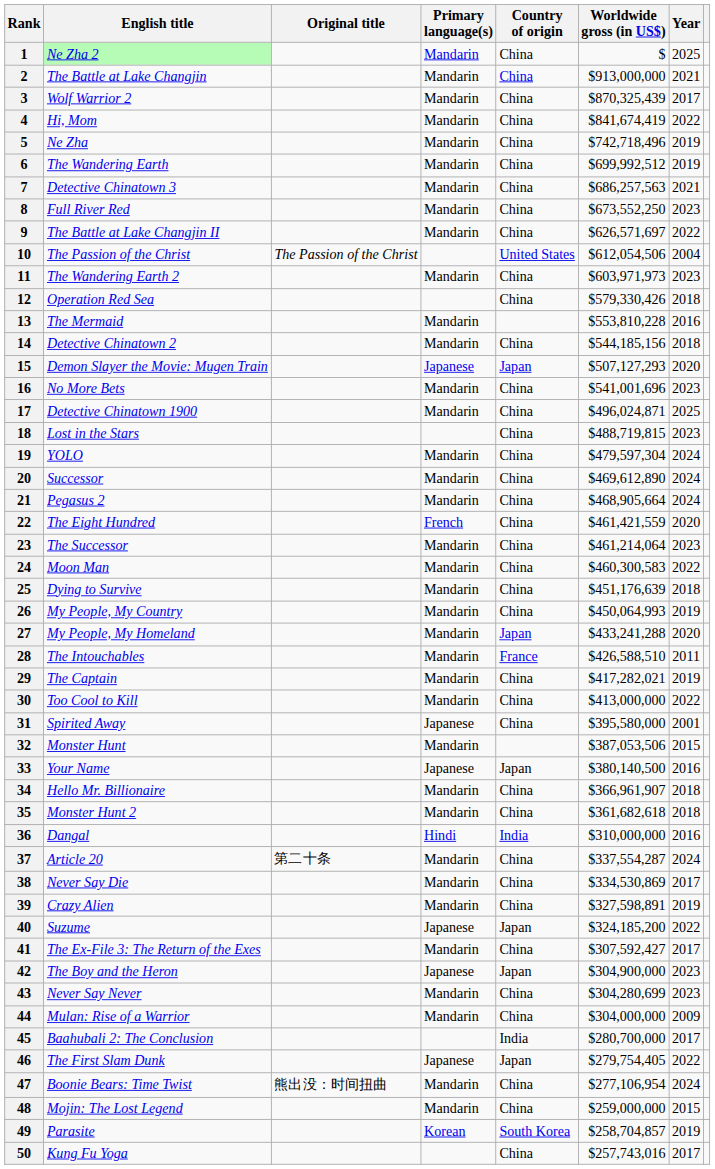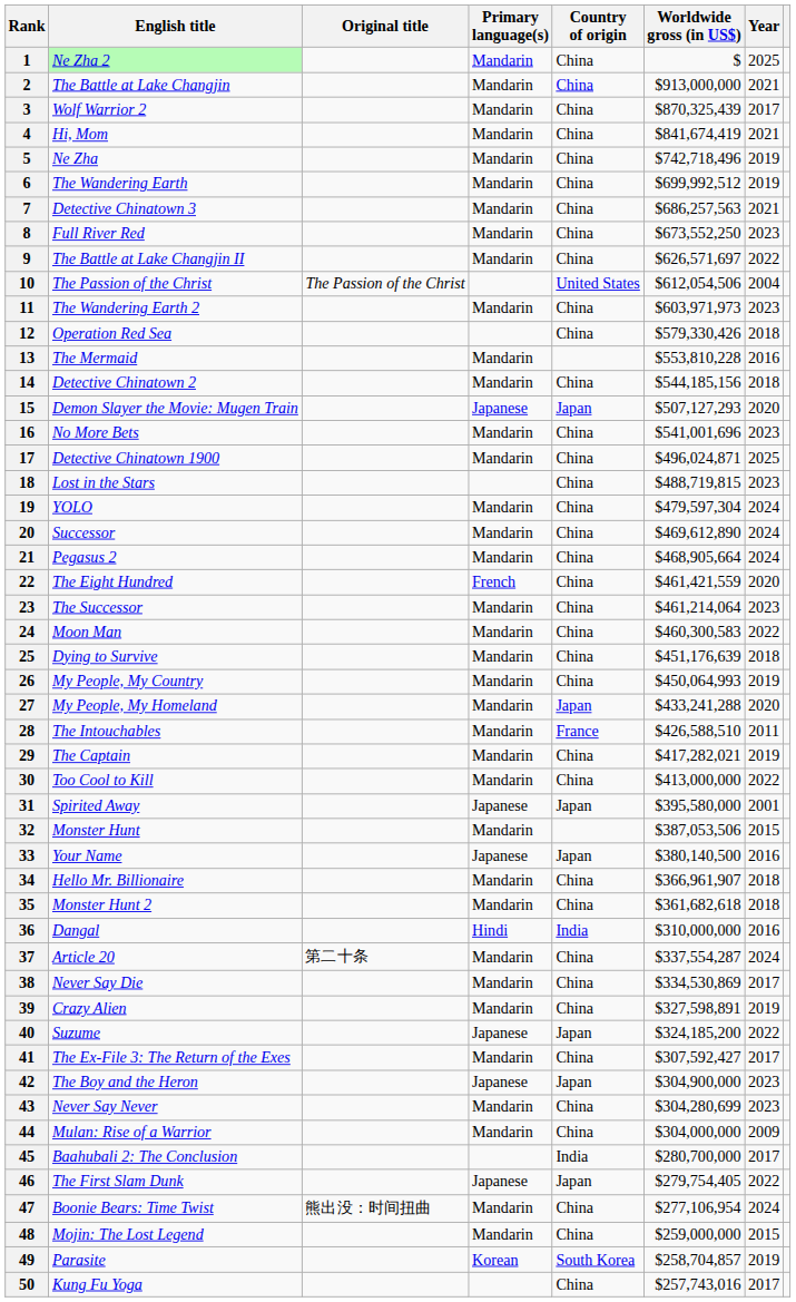 <table class="wikitable sortable" style="margin:auto;">
 <tr>
 <th>Rank</th>
 <th>English title</th>
 <th>Original title</th>
 <th>Primary<br>language(s)</th>
 <th>Country<br>of origin</th>
 <th>Worldwide<br>gross (in <a href='#'>US$</a>)</th>
 <th>Year</th>
 <th scope="col" class="unsortable"></th>
 </tr>
 <tr>
 <th>1</th>
 <td style="background:#b6fcb6;"><em><a href='#'>Ne Zha 2</a></em> </td>
 <td></td>
 <td><a href='#'>Mandarin</a></td>
 <td>China</td>
 <td style="text-align:right;">$</td>
 <td style="text-align:center;">2025</td>
 <td></td>
 </tr>
 <tr>
 <th>2</th>
 <td><em><a href='#'>The Battle at Lake Changjin</a></em></td>
 <td></td>
 <td>Mandarin</td>
 <td><a href='#'>China</a></td>
 <td style="text-align:right;">$913,000,000</td>
 <td style="text-align:center;">2021</td>
 <td></td>
 </tr>
 <tr>
 <th>3</th>
 <td><em><a href='#'>Wolf Warrior 2</a></em></td>
 <td></td>
 <td>Mandarin</td>
 <td>China</td>
 <td style="text-align:right;">$870,325,439</td>
 <td style="text-align:center;">2017</td>
 <td></td>
 </tr>
 <tr>
 <th>4</th>
 <td><em><a href='#'>Hi, Mom</a></em></td>
 <td></td>
 <td>Mandarin</td>
 <td>China</td>
 <td style="text-align:right;">$841,674,419</td>
-<td style="text-align:center;">2022</td>
+<td style="text-align:center;">2021</td>
 <td></td>
 </tr>
 <tr>
 <th>5</th>
 <td><em><a href='#'>Ne Zha</a></em></td>
 <td></td>
 <td>Mandarin</td>
 <td>China</td>
 <td style="text-align:right;">$742,718,496</td>
 <td style="text-align:center;">2019</td>
 <td></td>
 </tr>
 <tr>
 <th>6</th>
 <td><em><a href='#'>The Wandering Earth</a></em></td>
 <td></td>
 <td>Mandarin</td>
 <td>China</td>
 <td style="text-align:right;">$699,992,512</td>
 <td style="text-align:center;">2019</td>
 <td></td>
 </tr>
 <tr>
 <th>7</th>
 <td><em><a href='#'>Detective Chinatown 3</a></em></td>
 <td></td>
 <td>Mandarin</td>
 <td>China</td>
 <td style="text-align:right;">$686,257,563</td>
 <td style="text-align:center;">2021</td>
 <td></td>
 </tr>
 <tr>
 <th>8</th>
 <td><em><a href='#'>Full River Red</a></em></td>
 <td></td>
 <td>Mandarin</td>
 <td>China</td>
 <td style="text-align:right;">$673,552,250</td>
 <td style="text-align:center;">2023</td>
 <td></td>
 </tr>
 <tr>
 <th>9</th>
 <td><em><a href='#'>The Battle at Lake Changjin II</a></em></td>
 <td></td>
 <td>Mandarin</td>
 <td>China</td>
 <td style="text-align:right;">$626,571,697</td>
 <td style="text-align:center;">2022</td>
 <td></td>
 </tr>
 <tr>
 <th>10</th>
 <td><em><a href='#'>The Passion of the Christ</a></em></td>
 <td><em>The Passion of the Christ</em></td>
 <td></td>
 <td><a href='#'>United States</a></td>
 <td style="text-align:right;">$612,054,506</td>
 <td style="text-align:center;">2004</td>
 <td></td>
 </tr>
 <tr>
 <th>11</th>
 <td><em><a href='#'>The Wandering Earth 2</a></em></td>
 <td></td>
 <td>Mandarin</td>
 <td>China</td>
 <td style="text-align:right;">$603,971,973</td>
 <td style="text-align:center;">2023</td>
 <td></td>
 </tr>
 <tr>
 <th>12</th>
 <td><em><a href='#'>Operation Red Sea</a></em></td>
 <td></td>
 <td></td>
 <td>China</td>
 <td style="text-align:right;">$579,330,426</td>
 <td style="text-align:center;">2018</td>
 <td></td>
 </tr>
 <tr>
 <th>13</th>
 <td><em><a href='#'>The Mermaid</a></em></td>
 <td></td>
 <td>Mandarin</td>
 <td></td>
 <td style="text-align:right;">$553,810,228</td>
 <td style="text-align:center;">2016</td>
 <td></td>
 </tr>
 <tr>
 <th>14</th>
 <td><em><a href='#'>Detective Chinatown 2</a></em></td>
 <td></td>
 <td>Mandarin</td>
 <td>China</td>
 <td style="text-align:right;">$544,185,156</td>
 <td style="text-align:center;">2018</td>
 <td></td>
 </tr>
 <tr>
 <th>15</th>
 <td><em><a href='#'>Demon Slayer the Movie: Mugen Train</a></em></td>
 <td></td>
 <td><a href='#'>Japanese</a></td>
 <td><a href='#'>Japan</a></td>
 <td style="text-align:right;">$507,127,293</td>
 <td style="text-align:center;">2020</td>
 <td></td>
 </tr>
 <tr>
 <th>16</th>
 <td><em><a href='#'>No More Bets</a></em></td>
 <td></td>
 <td>Mandarin</td>
 <td>China</td>
 <td style="text-align:right;">$541,001,696</td>
 <td style="text-align:center;">2023</td>
 <td></td>
 </tr>
 <tr>
 <th>17</th>
 <td><em><a href='#'>Detective Chinatown 1900</a></em></td>
 <td></td>
 <td>Mandarin</td>
 <td>China</td>
 <td style="text-align:right;">$496,024,871</td>
 <td style="text-align:center;">2025</td>
 <td></td>
 </tr>
 <tr>
 <th>18</th>
 <td><em><a href='#'>Lost in the Stars</a></em></td>
 <td></td>
 <td></td>
 <td>China</td>
 <td style="text-align:right;">$488,719,815</td>
 <td style="text-align:center;">2023</td>
 <td></td>
 </tr>
 <tr>
 <th>19</th>
 <td><em><a href='#'>YOLO</a></em></td>
 <td></td>
 <td>Mandarin</td>
 <td>China</td>
 <td style="text-align:right;">$479,597,304</td>
 <td style="text-align:center;">2024</td>
 <td></td>
 </tr>
 <tr>
 <th>20</th>
 <td><em><a href='#'>Successor</a></em></td>
 <td><em></em></td>
 <td>Mandarin</td>
 <td>China</td>
 <td style="text-align:right;">$469,612,890</td>
 <td style="text-align:center;">2024</td>
 <td></td>
 </tr>
 <tr>
 <th>21</th>
 <td><em><a href='#'>Pegasus 2</a></em></td>
 <td><em></em></td>
 <td>Mandarin</td>
 <td>China</td>
 <td style="text-align:right;">$468,905,664</td>
 <td style="text-align:center;">2024</td>
 <td></td>
 </tr>
 <tr>
 <th>22</th>
 <td><em><a href='#'>The Eight Hundred</a></em></td>
 <td></td>
 <td><a href='#'>French</a></td>
 <td>China</td>
 <td style="text-align:right;">$461,421,559</td>
 <td style="text-align:center;">2020</td>
 <td></td>
 </tr>
 <tr>
 <th>23</th>
 <td><em><a href='#'>The Successor</a></em></td>
 <td></td>
 <td>Mandarin</td>
 <td>China</td>
 <td style="text-align:right;">$461,214,064</td>
 <td style="text-align:center;">2023</td>
 <td></td>
 </tr>
 <tr>
 <th>24</th>
 <td><em><a href='#'>Moon Man</a></em></td>
 <td></td>
 <td>Mandarin</td>
 <td>China</td>
 <td style="text-align:right;">$460,300,583</td>
 <td style="text-align:center;">2022</td>
 <td></td>
 </tr>
 <tr>
 <th>25</th>
 <td><em><a href='#'>Dying to Survive</a></em></td>
 <td></td>
 <td>Mandarin</td>
 <td>China</td>
 <td style="text-align:right;">$451,176,639</td>
 <td style="text-align:center;">2018</td>
 <td></td>
 </tr>
 <tr>
 <th>26</th>
 <td><em><a href='#'>My People, My Country</a></em></td>
 <td></td>
 <td>Mandarin</td>
 <td>China</td>
 <td style="text-align:right;">$450,064,993</td>
 <td style="text-align:center;">2019</td>
 <td></td>
 </tr>
 <tr>
 <th>27</th>
 <td><em><a href='#'>My People, My Homeland</a></em></td>
 <td></td>
 <td>Mandarin</td>
 <td><a href='#'>Japan</a></td>
 <td style="text-align:right;">$433,241,288</td>
 <td style="text-align:center;">2020</td>
 <td></td>
 </tr>
 <tr>
 <th>28</th>
 <td><em><a href='#'>The Intouchables</a></em></td>
 <td><em></em></td>
 <td>Mandarin</td>
 <td><a href='#'>France</a></td>
 <td style="text-align:right;">$426,588,510</td>
 <td style="text-align:center;">2011</td>
 <td></td>
 </tr>
 <tr>
 <th>29</th>
 <td><em><a href='#'>The Captain</a></em></td>
 <td></td>
 <td>Mandarin</td>
 <td>China</td>
 <td style="text-align:right;">$417,282,021</td>
 <td style="text-align:center;">2019</td>
 <td></td>
 </tr>
 <tr>
 <th>30</th>
 <td><em><a href='#'>Too Cool to Kill</a></em></td>
 <td></td>
 <td>Mandarin</td>
 <td>China</td>
 <td style="text-align:right;">$413,000,000</td>
 <td style="text-align:center;">2022</td>
 <td></td>
 </tr>
 <tr>
 <th>31</th>
 <td><em><a href='#'>Spirited Away</a></em></td>
 <td></td>
 <td>Japanese</td>
-<td>China</td>
+<td>Japan</td>
 <td style="text-align:right;">$395,580,000</td>
 <td style="text-align:center;">2001</td>
 <td></td>
 </tr>
 <tr>
 <th>32</th>
 <td><em><a href='#'>Monster Hunt</a></em></td>
 <td></td>
 <td>Mandarin</td>
 <td></td>
 <td style="text-align:right;">$387,053,506</td>
 <td style="text-align:center;">2015</td>
 <td></td>
 </tr>
 <tr>
 <th>33</th>
 <td><em><a href='#'>Your Name</a></em></td>
 <td></td>
 <td>Japanese</td>
 <td>Japan</td>
 <td style="text-align:right;">$380,140,500</td>
 <td style="text-align:center;">2016</td>
 <td></td>
 </tr>
 <tr>
 <th>34</th>
 <td><em><a href='#'>Hello Mr. Billionaire</a></em></td>
 <td></td>
 <td>Mandarin</td>
 <td>China</td>
 <td style="text-align:right;">$366,961,907</td>
 <td style="text-align:center;">2018</td>
 <td></td>
 </tr>
 <tr>
 <th>35</th>
 <td><em><a href='#'>Monster Hunt 2</a></em></td>
 <td></td>
 <td>Mandarin</td>
 <td>China</td>
 <td style="text-align:right;">$361,682,618</td>
 <td style="text-align:center;">2018</td>
 <td></td>
 </tr>
 <tr>
 <th>36</th>
 <td><em><a href='#'>Dangal</a></em></td>
 <td></td>
 <td><a href='#'>Hindi</a></td>
 <td><a href='#'>India</a></td>
 <td style="text-align:right;">$310,000,000</td>
 <td style="text-align:center;">2016</td>
 <td></td>
 </tr>
 <tr>
 <th>37</th>
 <td><em><a href='#'>Article 20</a></em></td>
 <td>第二十条</td>
 <td>Mandarin</td>
 <td>China</td>
 <td style="text-align:right;">$337,554,287</td>
 <td style="text-align:center;">2024</td>
 <td></td>
 </tr>
 <tr>
 <th>38</th>
 <td><em><a href='#'>Never Say Die</a></em></td>
 <td></td>
 <td>Mandarin</td>
 <td>China</td>
 <td style="text-align:right;">$334,530,869</td>
 <td style="text-align:center;">2017</td>
 <td></td>
 </tr>
 <tr>
 <th>39</th>
 <td><em><a href='#'>Crazy Alien</a></em></td>
 <td></td>
 <td>Mandarin</td>
 <td>China</td>
 <td style="text-align:right;">$327,598,891</td>
 <td style="text-align:center;">2019</td>
 <td></td>
 </tr>
 <tr>
 <th>40</th>
 <td><em><a href='#'>Suzume</a></em></td>
 <td></td>
 <td>Japanese</td>
 <td>Japan</td>
 <td style="text-align:right;">$324,185,200</td>
 <td style="text-align:center;">2022</td>
 <td></td>
 </tr>
 <tr>
 <th>41</th>
 <td><em><a href='#'>The Ex-File 3: The Return of the Exes</a></em></td>
 <td></td>
 <td>Mandarin</td>
 <td>China</td>
 <td style="text-align:right;">$307,592,427</td>
 <td style="text-align:center;">2017</td>
 <td></td>
 </tr>
 <tr>
 <th>42</th>
 <td><em><a href='#'>The Boy and the Heron</a></em></td>
 <td><em></em></td>
 <td>Japanese</td>
 <td>Japan</td>
 <td style="text-align:right;">$304,900,000</td>
 <td style="text-align:center;">2023</td>
 <td></td>
 </tr>
 <tr>
 <th>43</th>
 <td><em><a href='#'>Never Say Never</a></em></td>
 <td><em></em></td>
 <td>Mandarin</td>
 <td>China</td>
 <td style="text-align:right;">$304,280,699</td>
 <td style="text-align:center;">2023</td>
 <td></td>
 </tr>
 <tr>
 <th>44</th>
 <td><em><a href='#'>Mulan: Rise of a Warrior</a></em></td>
 <td></td>
 <td>Mandarin</td>
 <td>China</td>
 <td style="text-align:right;">$304,000,000</td>
 <td style="text-align:center;">2009</td>
 <td></td>
 </tr>
 <tr>
 <th>45</th>
 <td><em><a href='#'>Baahubali 2: The Conclusion</a></em></td>
 <td></td>
 <td></td>
 <td>India</td>
 <td style="text-align:right;">$280,700,000</td>
 <td style="text-align:center;">2017</td>
 <td></td>
 </tr>
 <tr>
 <th>46</th>
 <td><em><a href='#'>The First Slam Dunk</a></em></td>
 <td></td>
 <td>Japanese</td>
 <td>Japan</td>
 <td style="text-align:right;">$279,754,405</td>
 <td style="text-align:center;">2022</td>
 <td></td>
 </tr>
 <tr>
 <th>47</th>
 <td><em><a href='#'>Boonie Bears: Time Twist</a></em></td>
 <td>熊出没：时间扭曲</td>
 <td>Mandarin</td>
 <td>China</td>
 <td style="text-align:right;">$277,106,954</td>
 <td style="text-align:center;">2024</td>
 <td></td>
 </tr>
 <tr>
 <th>48</th>
 <td><em><a href='#'>Mojin: The Lost Legend</a></em></td>
 <td></td>
 <td>Mandarin</td>
 <td>China</td>
 <td style="text-align:right;">$259,000,000</td>
 <td style="text-align:center;">2015</td>
 <td></td>
 </tr>
 <tr>
 <th>49</th>
 <td><em><a href='#'>Parasite</a></em></td>
 <td></td>
 <td><a href='#'>Korean</a></td>
 <td><a href='#'>South Korea</a></td>
 <td style="text-align:right;">$258,704,857</td>
 <td style="text-align:center;">2019</td>
 <td></td>
 </tr>
 <tr>
 <th>50</th>
 <td><em><a href='#'>Kung Fu Yoga</a></em></td>
 <td></td>
 <td></td>
 <td>China</td>
 <td style="text-align:right;">$257,743,016</td>
 <td style="text-align:center;">2017</td>
 <td></td>
 </tr>
 </table>
